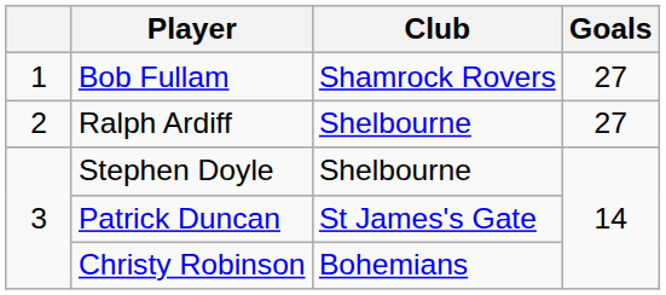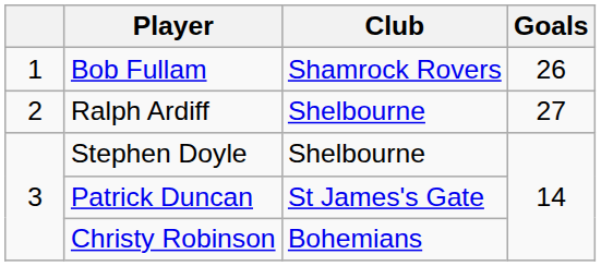 <table class="wikitable">
 <tr>
 <th width="28"></th>
 <th>Player</th>
 <th>Club</th>
 <th>Goals</th>
 </tr>
 <tr>
 <td align=center>1</td>
 <td><a href='#'>Bob Fullam</a></td>
 <td><a href='#'>Shamrock Rovers</a></td>
-<td align=center>27</td>
+<td align=center>26</td>
 </tr>
 <tr>
 <td align=center>2</td>
 <td>Ralph Ardiff</td>
 <td><a href='#'>Shelbourne</a></td>
 <td align=center>27</td>
 </tr>
 <tr>
 <td align=center rowspan=3>3</td>
 <td>Stephen Doyle</td>
 <td>Shelbourne</td>
 <td rowspan="3" align="center">14</td>
 </tr>
 <tr>
 <td><a href='#'>Patrick Duncan</a></td>
 <td><a href='#'>St James's Gate</a></td>
 </tr>
 <tr>
 <td><a href='#'>Christy Robinson</a></td>
 <td><a href='#'>Bohemians</a></td>
 </tr>
 </table>
